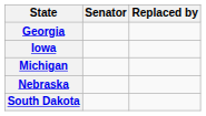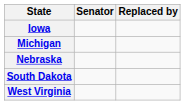 <table class="wikitable sortable plainrowheaders">
 <tr>
 <th scope="col">State</th>
 <th scope="col">Senator</th>
 <th scope="col">Replaced by</th>
-</tr>
-<tr>
-<th><a href='#'>Georgia</a></th>
-<td></td>
-<td></td>
 </tr>
 <tr>
 <th><a href='#'>Iowa</a></th>
 <td></td>
 <td></td>
 </tr>
 <tr>
 <th><a href='#'>Michigan</a></th>
 <td></td>
 <td></td>
 </tr>
 <tr>
 <th><a href='#'>Nebraska</a></th>
 <td></td>
 <td></td>
 </tr>
 <tr>
 <th><a href='#'>South Dakota</a></th>
 <td></td>
 <td></td>
 </tr>
+<tr>
+<th><a href='#'>West Virginia</a></th>
+<td></td>
+<td></td>
+</tr>
 </table>
